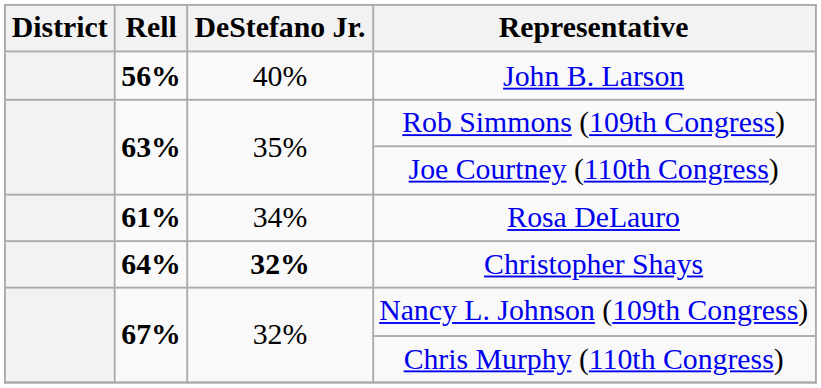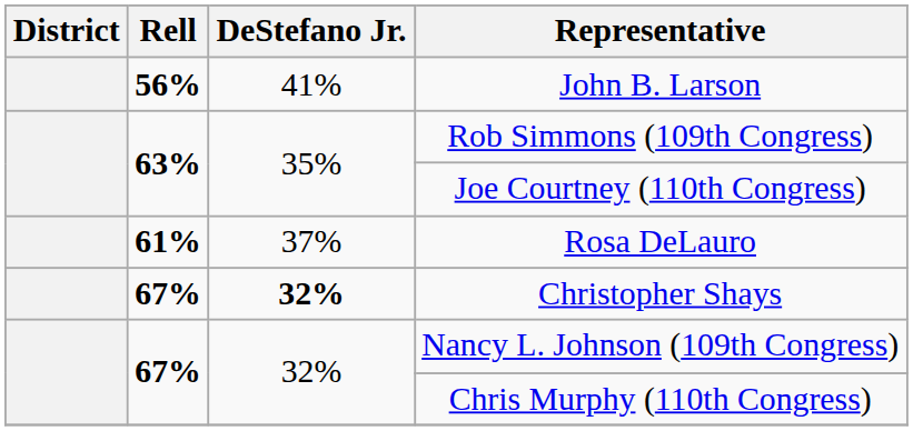 <table class="wikitable">
 <tr>
 <th>District</th>
 <th>Rell</th>
 <th>DeStefano Jr.</th>
 <th>Representative</th>
 </tr>
 <tr align=center>
 <th></th>
 <td><strong>56%</strong></td>
-<td>40%</td>
+<td>41%</td>
 <td><a href='#'>John B. Larson</a></td>
 </tr>
 <tr align=center>
 <th rowspan=2 ></th>
 <td rowspan=2><strong>63%</strong></td>
 <td rowspan=2>35%</td>
 <td><a href='#'>Rob Simmons</a> (<a href='#'>109th Congress</a>)</td>
 </tr>
 <tr align=center>
 <td><a href='#'>Joe Courtney</a> (<a href='#'>110th Congress</a>)</td>
 </tr>
 <tr align=center>
 <th></th>
 <td><strong>61%</strong></td>
-<td>34%</td>
+<td>37%</td>
 <td><a href='#'>Rosa DeLauro</a></td>
 </tr>
 <tr align=center>
 <th></th>
-<td><strong>64%</strong></td>
+<td><strong>67%</strong></td>
 <td><strong>32%</strong></td>
 <td><a href='#'>Christopher Shays</a></td>
 </tr>
 <tr align=center>
 <th rowspan=2 ></th>
 <td rowspan=2><strong>67%</strong></td>
 <td rowspan=2>32%</td>
 <td><a href='#'>Nancy L. Johnson</a> (<a href='#'>109th Congress</a>)</td>
 </tr>
 <tr align=center>
 <td><a href='#'>Chris Murphy</a> (<a href='#'>110th Congress</a>)</td>
 </tr>
 <tr align=center>
 </tr>
 </table>
